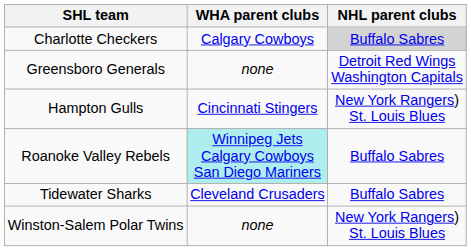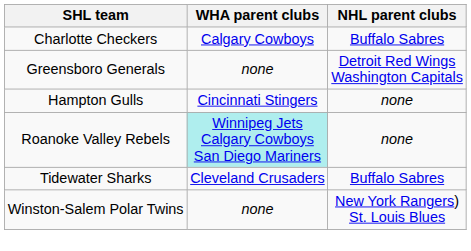 <table class="wikitable">
 <tr>
 <th>SHL team</th>
 <th>WHA parent clubs</th>
 <th>NHL parent clubs</th>
 </tr>
 <tr align="center">
 <td>Charlotte Checkers</td>
 <td><a href='#'>Calgary Cowboys</a></td>
-<td style="background: lightgrey;"><a href='#'>Buffalo Sabres</a></td>
+<td><a href='#'>Buffalo Sabres</a></td>
 </tr>
 <tr align="center">
 <td>Greensboro Generals</td>
 <td><em>none</em></td>
 <td><a href='#'>Detroit Red Wings</a><br><a href='#'>Washington Capitals</a></td>
 </tr>
 <tr align="center">
 <td>Hampton Gulls</td>
 <td><a href='#'>Cincinnati Stingers</a></td>
-<td><a href='#'>New York Rangers</a>)<br><a href='#'>St. Louis Blues</a></td>
+<td><em>none</em></td>
 </tr>
 <tr align="center">
 <td>Roanoke Valley Rebels</td>
 <td style="background: paleturquoise;"><a href='#'>Winnipeg Jets</a><br><a href='#'>Calgary Cowboys</a><br><a href='#'>San Diego Mariners</a></td>
-<td><a href='#'>Buffalo Sabres</a></td>
+<td><em>none</em></td>
 </tr>
 <tr align="center">
 <td>Tidewater Sharks</td>
 <td><a href='#'>Cleveland Crusaders</a></td>
 <td><a href='#'>Buffalo Sabres</a></td>
 </tr>
 <tr align="center">
 <td>Winston-Salem Polar Twins</td>
 <td><em>none</em></td>
 <td><a href='#'>New York Rangers</a>)<br><a href='#'>St. Louis Blues</a></td>
 </tr>
 </table>
